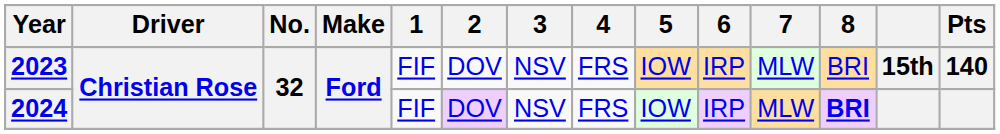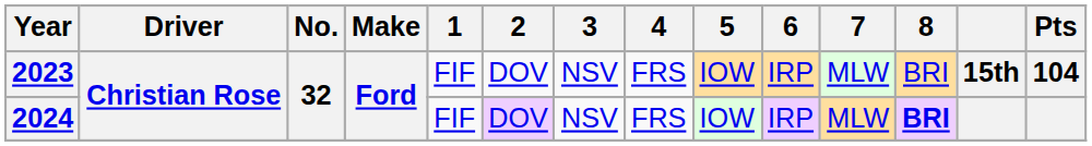 <table class="wikitable" style="text-align:center; font-size:75%">
 <tr>
 <th>Year</th>
 <th>Driver</th>
 <th>No.</th>
 <th>Make</th>
 <th>1</th>
 <th>2</th>
 <th>3</th>
 <th>4</th>
 <th>5</th>
 <th>6</th>
 <th>7</th>
 <th>8</th>
 <th></th>
 <th>Pts</th>
 </tr>
 <tr>
 <th><a href='#'>2023</a></th>
 <th rowspan=2><a href='#'>Christian Rose</a></th>
 <th rowspan=2>32</th>
 <th rowspan=2><a href='#'>Ford</a></th>
 <td><a href='#'>FIF</a></td>
 <td><a href='#'>DOV</a></td>
 <td><a href='#'>NSV</a></td>
 <td><a href='#'>FRS</a></td>
 <td style="background:#FFDF9F;"><a href='#'>IOW</a><br></td>
 <td style="background:#FFDF9F;"><a href='#'>IRP</a><br></td>
 <td style="background:#DFFFDF;"><a href='#'>MLW</a><br></td>
 <td style="background:#FFDF9F;"><a href='#'>BRI</a><br></td>
 <th>15th</th>
-<th>140</th>
+<th>104</th>
 </tr>
 <tr>
 <th><a href='#'>2024</a></th>
 <td><a href='#'>FIF</a></td>
 <td style="background:#EFCFFF;"><a href='#'>DOV</a><br></td>
 <td><a href='#'>NSV</a></td>
 <td><a href='#'>FRS</a></td>
 <td style="background:#DFFFDF;"><a href='#'>IOW</a><br></td>
 <td style="background:#EFCFFF;"><a href='#'>IRP</a><br></td>
 <td style="background:#FFDF9F;"><a href='#'>MLW</a><br></td>
 <td style="background:#EFCFFF;"><strong><a href='#'>BRI</a><br></strong></td>
 <th></th>
 <th></th>
 </tr>
 <tr>
 </tr>
 </table>
